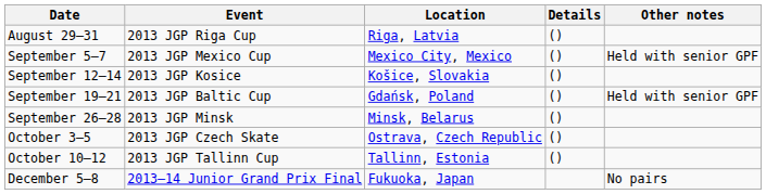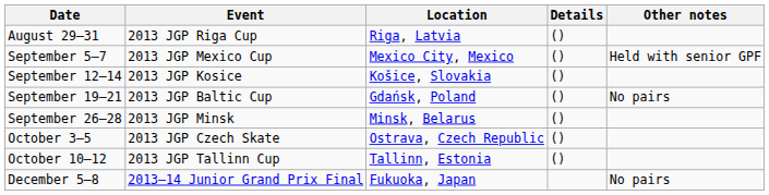 <table class="wikitable">
 <tr>
 <th>Date</th>
 <th>Event</th>
 <th>Location</th>
 <th>Details</th>
 <th>Other notes</th>
 </tr>
 <tr>
 <td>August 29–31</td>
 <td>2013 JGP Riga Cup</td>
 <td><a href='#'>Riga</a>, <a href='#'>Latvia</a></td>
 <td> ()</td>
 <td></td>
 </tr>
 <tr>
 <td>September 5–7</td>
 <td>2013 JGP Mexico Cup</td>
 <td><a href='#'>Mexico City</a>, <a href='#'>Mexico</a></td>
 <td> ()</td>
 <td>Held with senior GPF</td>
 </tr>
 <tr>
 <td>September 12–14</td>
 <td>2013 JGP Kosice</td>
 <td><a href='#'>Košice</a>, <a href='#'>Slovakia</a></td>
 <td> ()<br></td>
 <td></td>
 </tr>
 <tr>
 <td>September 19–21</td>
 <td>2013 JGP Baltic Cup</td>
 <td><a href='#'>Gdańsk</a>, <a href='#'>Poland</a></td>
 <td> ()</td>
-<td>Held with senior GPF</td>
+<td>No pairs</td>
 </tr>
 <tr>
 <td>September 26–28</td>
 <td>2013 JGP Minsk</td>
 <td><a href='#'>Minsk</a>, <a href='#'>Belarus</a></td>
 <td> ()</td>
 <td></td>
 </tr>
 <tr>
 <td>October 3–5</td>
 <td>2013 JGP Czech Skate</td>
 <td><a href='#'>Ostrava</a>, <a href='#'>Czech Republic</a></td>
 <td> ()<br> </td>
 <td></td>
 </tr>
 <tr>
 <td>October 10–12</td>
 <td>2013 JGP Tallinn Cup</td>
 <td><a href='#'>Tallinn</a>, <a href='#'>Estonia</a></td>
 <td> ()</td>
 <td></td>
 </tr>
 <tr>
 <td>December 5–8</td>
 <td><a href='#'>2013–14 Junior Grand Prix Final</a></td>
 <td><a href='#'>Fukuoka</a>, <a href='#'>Japan</a></td>
 <td></td>
 <td>No pairs</td>
 </tr>
 </table>
